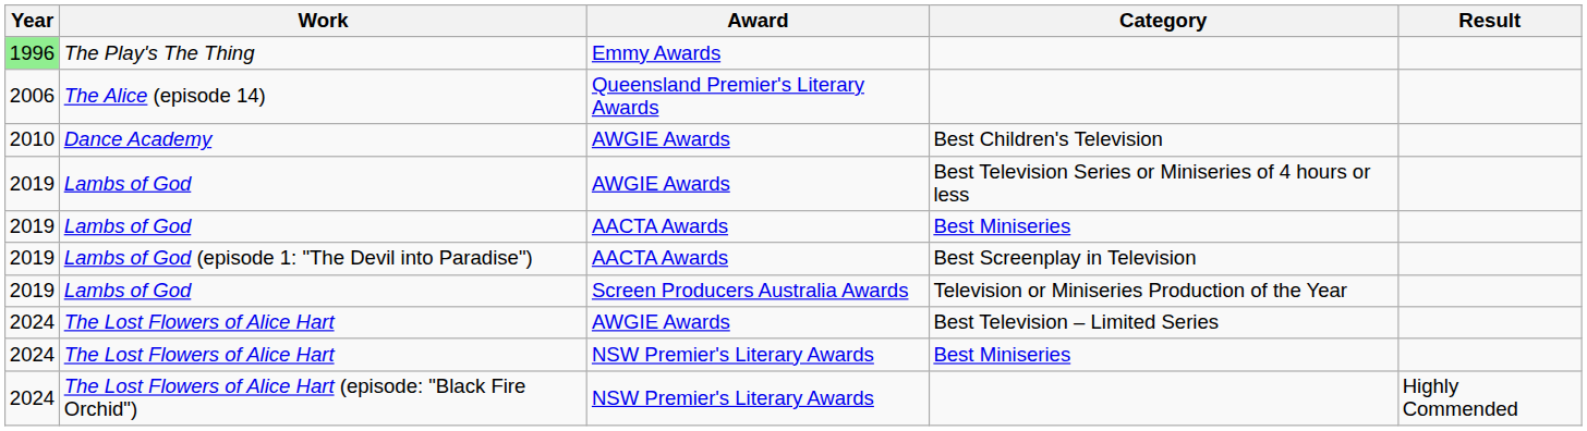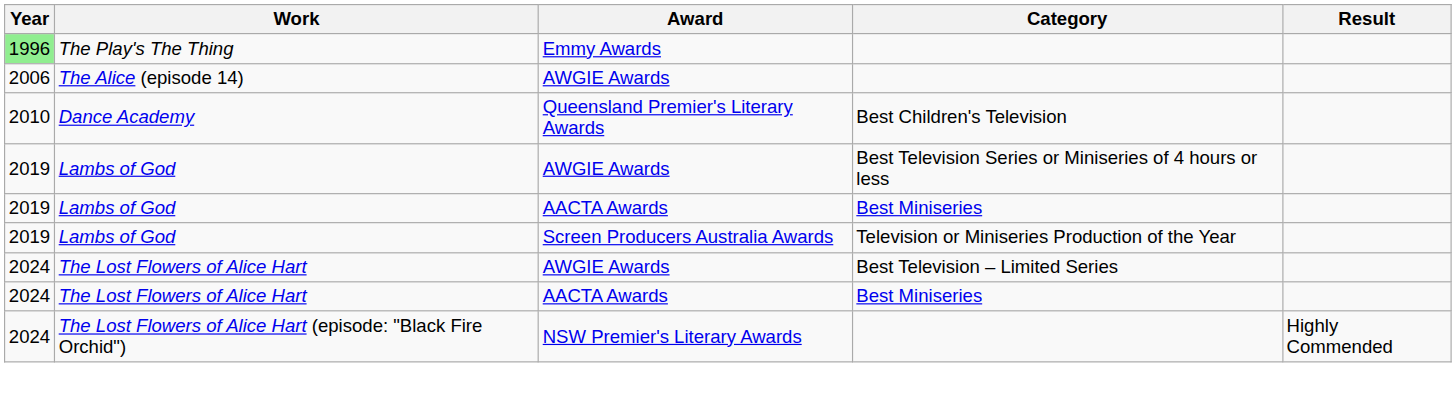 <table class=wikitable>
 <tr>
 <th>Year</th>
 <th>Work</th>
 <th>Award</th>
 <th>Category</th>
 <th>Result</th>
 </tr>
 <tr>
 <td style="background: lightgreen;">1996</td>
 <td><em>The Play's The Thing</em></td>
 <td><a href='#'>Emmy Awards</a></td>
 <td></td>
 <td></td>
 </tr>
 <tr>
 <td>2006</td>
 <td><em><a href='#'>The Alice</a></em> (episode 14)</td>
-<td><a href='#'>Queensland Premier's Literary Awards</a></td>
+<td><a href='#'>AWGIE Awards</a></td>
 <td></td>
 <td></td>
 </tr>
 <tr>
 <td>2010</td>
 <td><em><a href='#'>Dance Academy</a></em></td>
-<td><a href='#'>AWGIE Awards</a></td>
+<td><a href='#'>Queensland Premier's Literary Awards</a></td>
 <td>Best Children's Television</td>
 <td></td>
 </tr>
 <tr>
 <td>2019</td>
 <td><em><a href='#'>Lambs of God</a></em></td>
 <td><a href='#'>AWGIE Awards</a></td>
 <td>Best Television Series or Miniseries of 4 hours or less</td>
 <td></td>
 </tr>
 <tr>
 <td>2019</td>
 <td><em><a href='#'>Lambs of God</a></em></td>
 <td><a href='#'>AACTA Awards</a></td>
 <td><a href='#'>Best Miniseries</a></td>
 <td></td>
 </tr>
 <tr>
 <td>2019</td>
-<td><em><a href='#'>Lambs of God</a></em> (episode 1: "The Devil into Paradise")</td>
-<td><a href='#'>AACTA Awards</a></td>
-<td>Best Screenplay in Television</td>
-<td></td>
-</tr>
-<tr>
-<td>2019</td>
 <td><em><a href='#'>Lambs of God</a></em></td>
 <td><a href='#'>Screen Producers Australia Awards</a></td>
 <td>Television or Miniseries Production of the Year</td>
 <td></td>
 </tr>
 <tr>
 <td>2024</td>
 <td><em><a href='#'>The Lost Flowers of Alice Hart</a></em></td>
 <td><a href='#'>AWGIE Awards</a></td>
 <td>Best Television – Limited Series</td>
 <td></td>
 </tr>
 <tr>
 <td>2024</td>
 <td><em><a href='#'>The Lost Flowers of Alice Hart</a></em></td>
-<td><a href='#'>NSW Premier's Literary Awards</a></td>
+<td><a href='#'>AACTA Awards</a></td>
 <td><a href='#'>Best Miniseries</a></td>
 <td></td>
 </tr>
 <tr>
 <td>2024</td>
 <td><em><a href='#'>The Lost Flowers of Alice Hart</a></em> (episode: "Black Fire Orchid")</td>
 <td><a href='#'>NSW Premier's Literary Awards</a></td>
 <td></td>
 <td>Highly Commended</td>
 </tr>
 </table>
